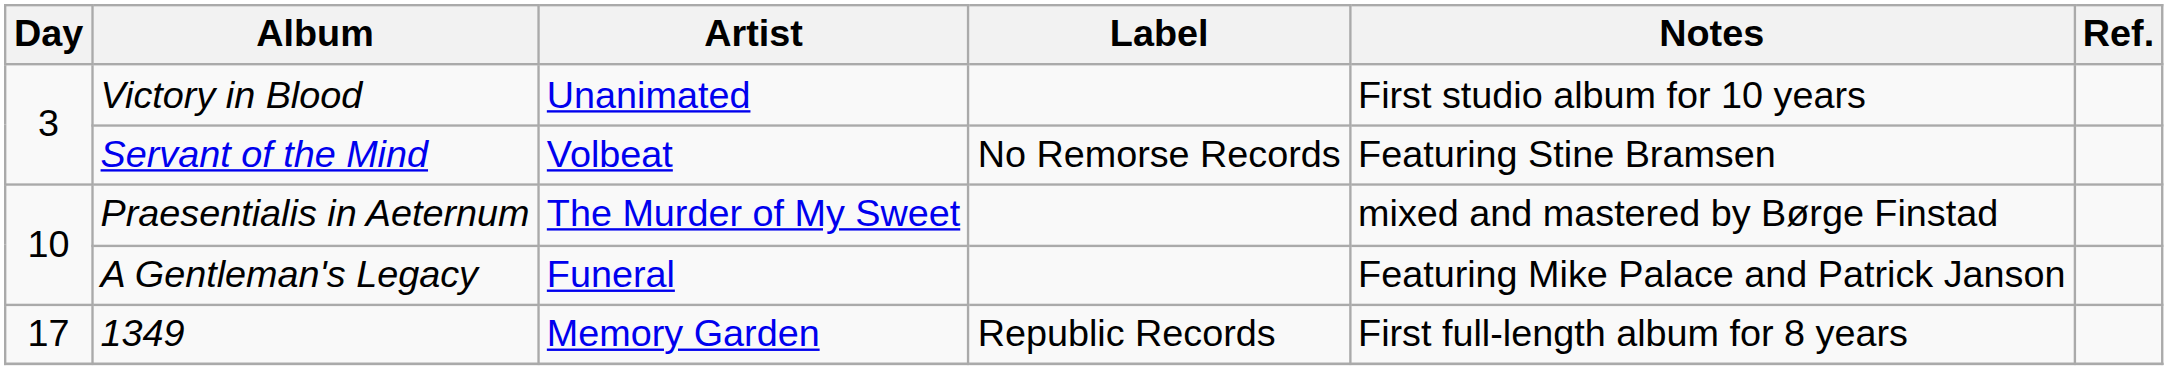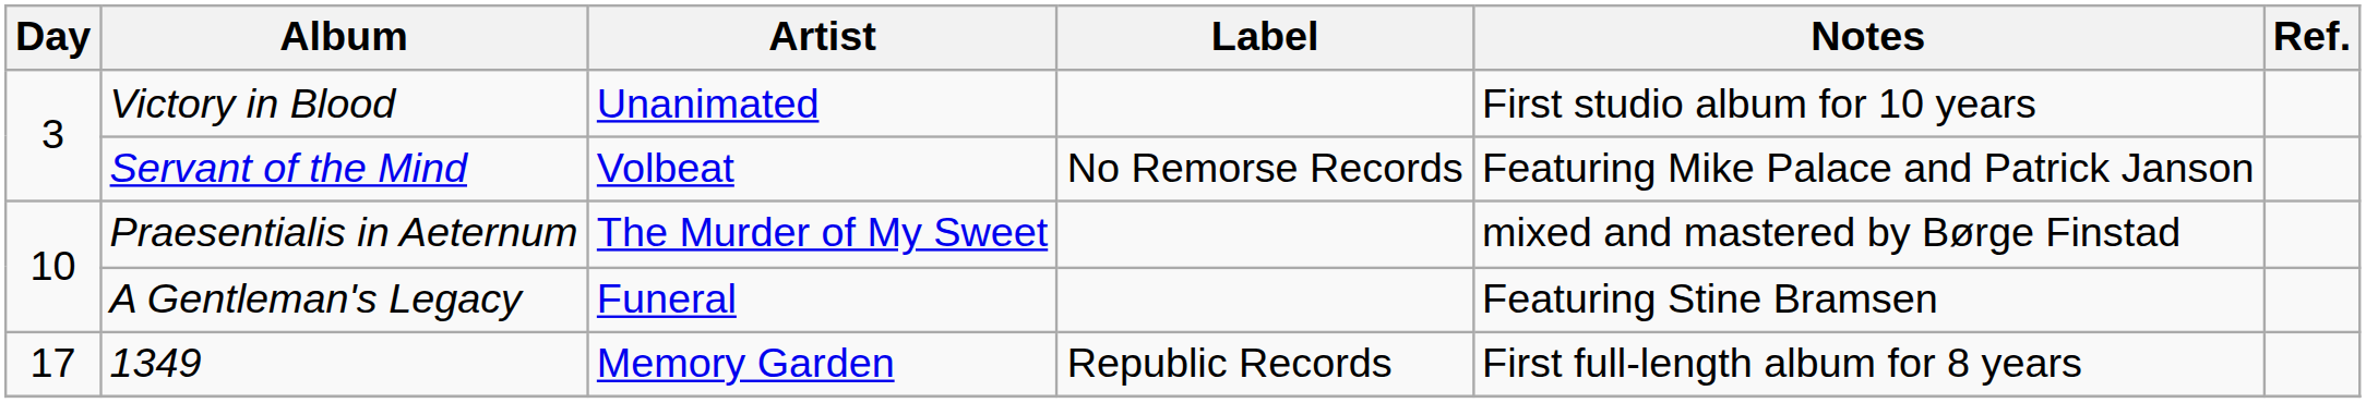 <table class="wikitable">
 <tr>
 <th>Day</th>
 <th>Album</th>
 <th>Artist</th>
 <th>Label</th>
 <th>Notes</th>
 <th>Ref.</th>
 </tr>
 <tr>
 <td rowspan="2" style="text-align:center;">3</td>
 <td><em>Victory in Blood</em></td>
 <td><a href='#'>Unanimated</a></td>
 <td></td>
 <td>First studio album for 10 years</td>
 <td></td>
 </tr>
 <tr>
 <td><em><a href='#'>Servant of the Mind</a></em></td>
 <td><a href='#'>Volbeat</a></td>
 <td>No Remorse Records</td>
-<td>Featuring Stine Bramsen</td>
+<td>Featuring Mike Palace and Patrick Janson</td>
 <td></td>
 </tr>
 <tr>
 <td rowspan="2" style="text-align:center;">10</td>
 <td><em>Praesentialis in Aeternum</em></td>
 <td><a href='#'>The Murder of My Sweet</a></td>
 <td></td>
 <td>mixed and mastered by Børge Finstad</td>
 <td></td>
 </tr>
 <tr>
 <td><em>A Gentleman's Legacy</em></td>
 <td><a href='#'>Funeral</a></td>
 <td></td>
-<td>Featuring Mike Palace and Patrick Janson</td>
+<td>Featuring Stine Bramsen</td>
 <td></td>
 </tr>
 <tr>
 <td rowspan="1" style="text-align:center;">17</td>
 <td><em>1349</em></td>
 <td><a href='#'>Memory Garden</a></td>
 <td>Republic Records</td>
 <td>First full-length album for 8 years</td>
 <td></td>
 </tr>
 <tr>
 </tr>
 </table>
